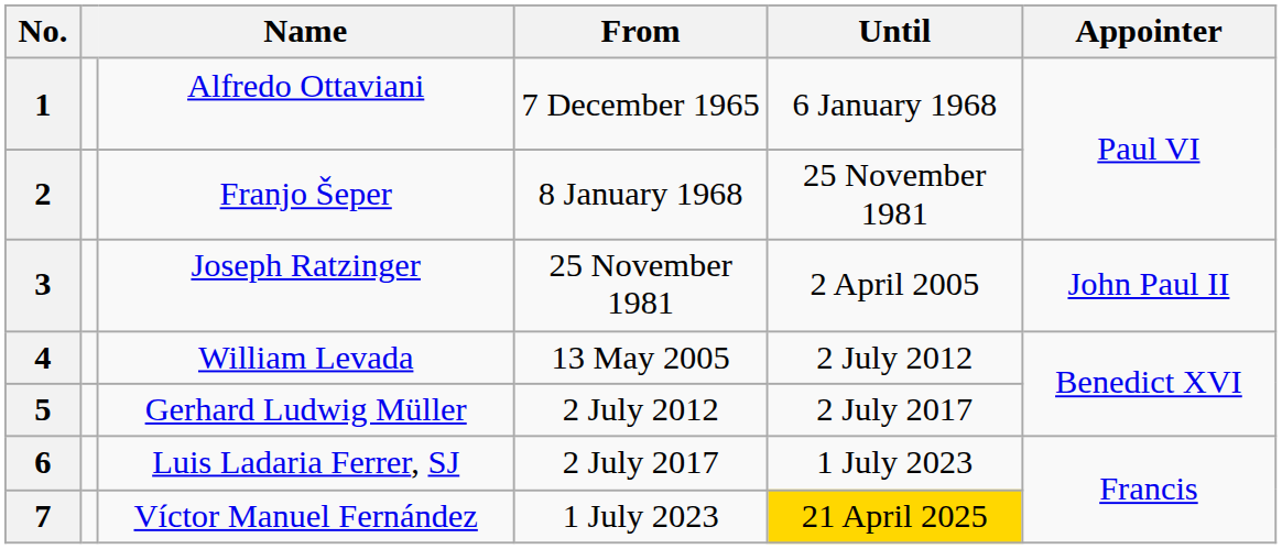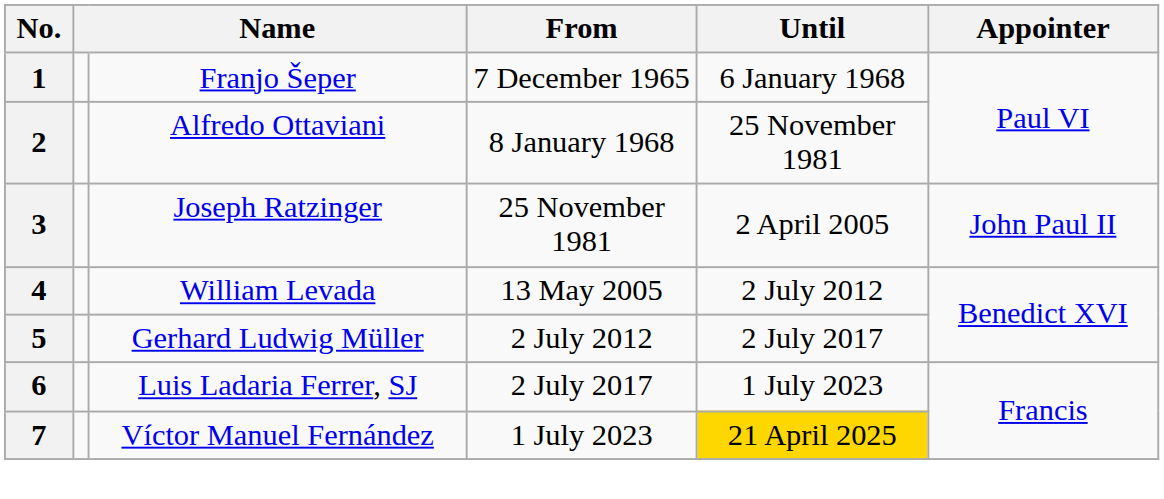 <table class=wikitable style="font-size:100%; text-align:center;">
 <tr>
 <th scope="col">No.</th>
 <th scope="col" style="border-right:none;"></th>
 <th scope="col" style="border-left:none;">Name</th>
 <th scope="col" style="width:20%;">From</th>
 <th scope="col" style="width:20%;">Until</th>
 <th scope="col" style="width:20%;">Appointer</th>
 </tr>
 <tr>
 <th scope="row">1</th>
 <td></td>
-<td><a href='#'>Alfredo Ottaviani</a><br><br></td>
+<td><a href='#'>Franjo Šeper</a><br></td>
 <td>7 December 1965</td>
 <td>6 January 1968</td>
 <td rowspan=2><a href='#'>Paul VI</a></td>
 </tr>
 <tr>
 <th scope="row">2</th>
 <td></td>
-<td><a href='#'>Franjo Šeper</a><br></td>
+<td><a href='#'>Alfredo Ottaviani</a><br><br></td>
 <td>8 January 1968</td>
 <td>25 November 1981</td>
 </tr>
 <tr>
 <th scope="row">3</th>
 <td></td>
 <td><a href='#'>Joseph Ratzinger</a><br><br></td>
 <td>25 November 1981</td>
 <td>2 April 2005</td>
 <td><a href='#'>John Paul II</a></td>
 </tr>
 <tr>
 <th scope="row">4</th>
 <td></td>
 <td><a href='#'>William Levada</a><br></td>
 <td>13 May 2005</td>
 <td>2 July 2012</td>
 <td rowspan=2><a href='#'>Benedict XVI</a></td>
 </tr>
 <tr>
 <th scope="row">5</th>
 <td></td>
 <td><a href='#'>Gerhard Ludwig Müller</a><br></td>
 <td>2 July 2012</td>
 <td>2 July 2017</td>
 </tr>
 <tr>
 <th scope="row">6</th>
 <td></td>
 <td><a href='#'>Luis Ladaria Ferrer</a>, <a href='#'>SJ</a><br></td>
 <td>2 July 2017</td>
 <td>1 July 2023</td>
 <td rowspan=2><a href='#'>Francis</a></td>
 </tr>
 <tr>
 <th scope="row">7</th>
 <td></td>
 <td><a href='#'>Víctor Manuel Fernández</a><br></td>
 <td>1 July 2023</td>
 <td style="background: gold;">21 April 2025</td>
 </tr>
 </table>
